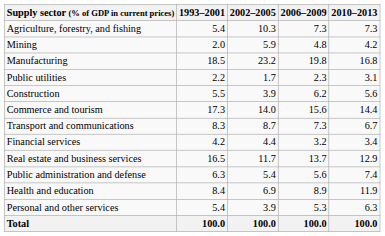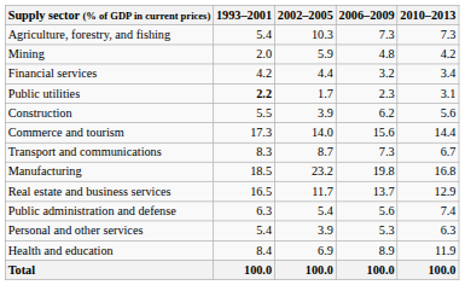 <table class="wikitable sortable" style="text-align:right">
 <tr>
 <th>Supply sector <small>(% of GDP in current prices)</small></th>
 <th>1993–2001</th>
 <th>2002–2005</th>
 <th>2006–2009</th>
 <th>2010–2013</th>
 </tr>
 <tr>
 <td style="text-align:left;">Agriculture, forestry, and fishing</td>
 <td>5.4</td>
 <td>10.3</td>
 <td>7.3</td>
 <td>7.3</td>
 </tr>
 <tr>
 <td style="text-align:left;">Mining</td>
 <td>2.0</td>
 <td>5.9</td>
 <td>4.8</td>
 <td>4.2</td>
 </tr>
 <tr>
-<td style="text-align:left;">Manufacturing</td>
-<td>18.5</td>
-<td>23.2</td>
-<td>19.8</td>
-<td>16.8</td>
+<td style="text-align:left;">Financial services</td>
+<td>4.2</td>
+<td>4.4</td>
+<td>3.2</td>
+<td>3.4</td>
 </tr>
 <tr>
 <td style="text-align:left;">Public utilities</td>
-<td>2.2</td>
+<td><strong>2.2</strong></td>
 <td>1.7</td>
 <td>2.3</td>
 <td>3.1</td>
 </tr>
 <tr>
 <td style="text-align:left;">Construction</td>
 <td>5.5</td>
 <td>3.9</td>
 <td>6.2</td>
 <td>5.6</td>
 </tr>
 <tr>
 <td style="text-align:left;">Commerce and tourism</td>
 <td>17.3</td>
 <td>14.0</td>
 <td>15.6</td>
 <td>14.4</td>
 </tr>
 <tr>
 <td style="text-align:left;">Transport and communications</td>
 <td>8.3</td>
 <td>8.7</td>
 <td>7.3</td>
 <td>6.7</td>
 </tr>
 <tr>
-<td style="text-align:left;">Financial services</td>
-<td>4.2</td>
-<td>4.4</td>
-<td>3.2</td>
-<td>3.4</td>
+<td style="text-align:left;">Manufacturing</td>
+<td>18.5</td>
+<td>23.2</td>
+<td>19.8</td>
+<td>16.8</td>
 </tr>
 <tr>
 <td style="text-align:left;">Real estate and business services</td>
 <td>16.5</td>
 <td>11.7</td>
 <td>13.7</td>
 <td>12.9</td>
 </tr>
 <tr>
 <td style="text-align:left;">Public administration and defense</td>
 <td>6.3</td>
 <td>5.4</td>
 <td>5.6</td>
 <td>7.4</td>
 </tr>
 <tr>
+<td style="text-align:left;">Personal and other services</td>
+<td>5.4</td>
+<td>3.9</td>
+<td>5.3</td>
+<td>6.3</td>
+</tr>
+<tr>
 <td style="text-align:left;">Health and education</td>
 <td>8.4</td>
 <td>6.9</td>
 <td>8.9</td>
 <td>11.9</td>
-</tr>
-<tr>
-<td style="text-align:left;">Personal and other services</td>
-<td>5.4</td>
-<td>3.9</td>
-<td>5.3</td>
-<td>6.3</td>
 </tr>
 <tr>
 <th style="text-align:left;">Total</th>
 <th style="text-align:right;">100.0</th>
 <th style="text-align:right;">100.0</th>
 <th style="text-align:right;">100.0</th>
 <th style="text-align:right;">100.0</th>
 </tr>
 </table>
